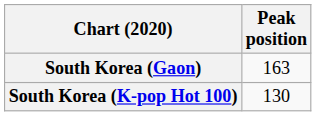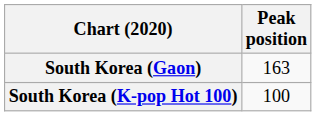 <table class="wikitable plainrowheaders" style="text-align:center">
 <tr>
 <th scope="col">Chart (2020)</th>
 <th scope="col">Peak<br>position</th>
 </tr>
 <tr>
 <th scope="row">South Korea (<a href='#'>Gaon</a>)</th>
 <td>163</td>
 </tr>
 <tr>
 <th scope="row">South Korea (<a href='#'>K-pop Hot 100</a>)</th>
-<td>130</td>
+<td>100</td>
 </tr>
 </table>
